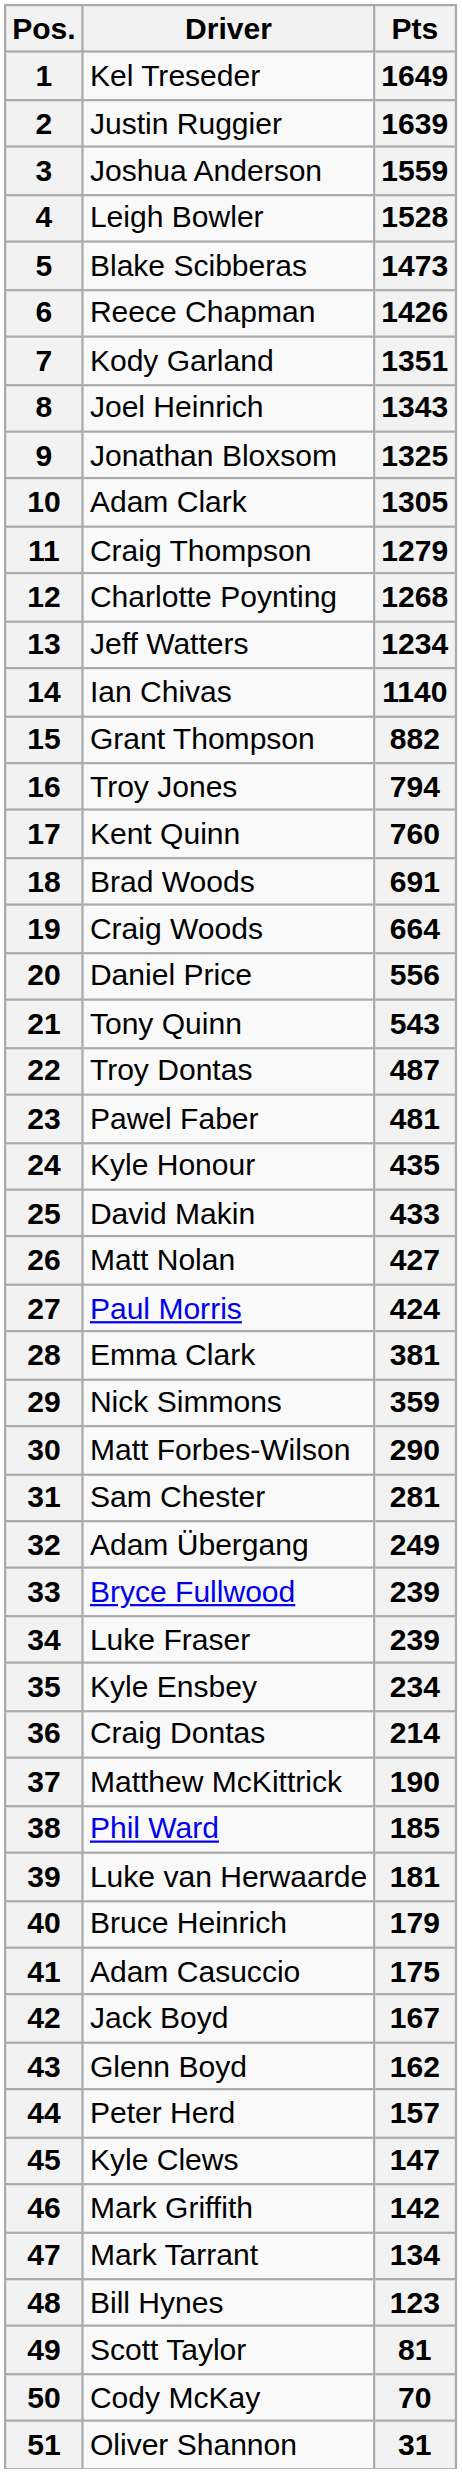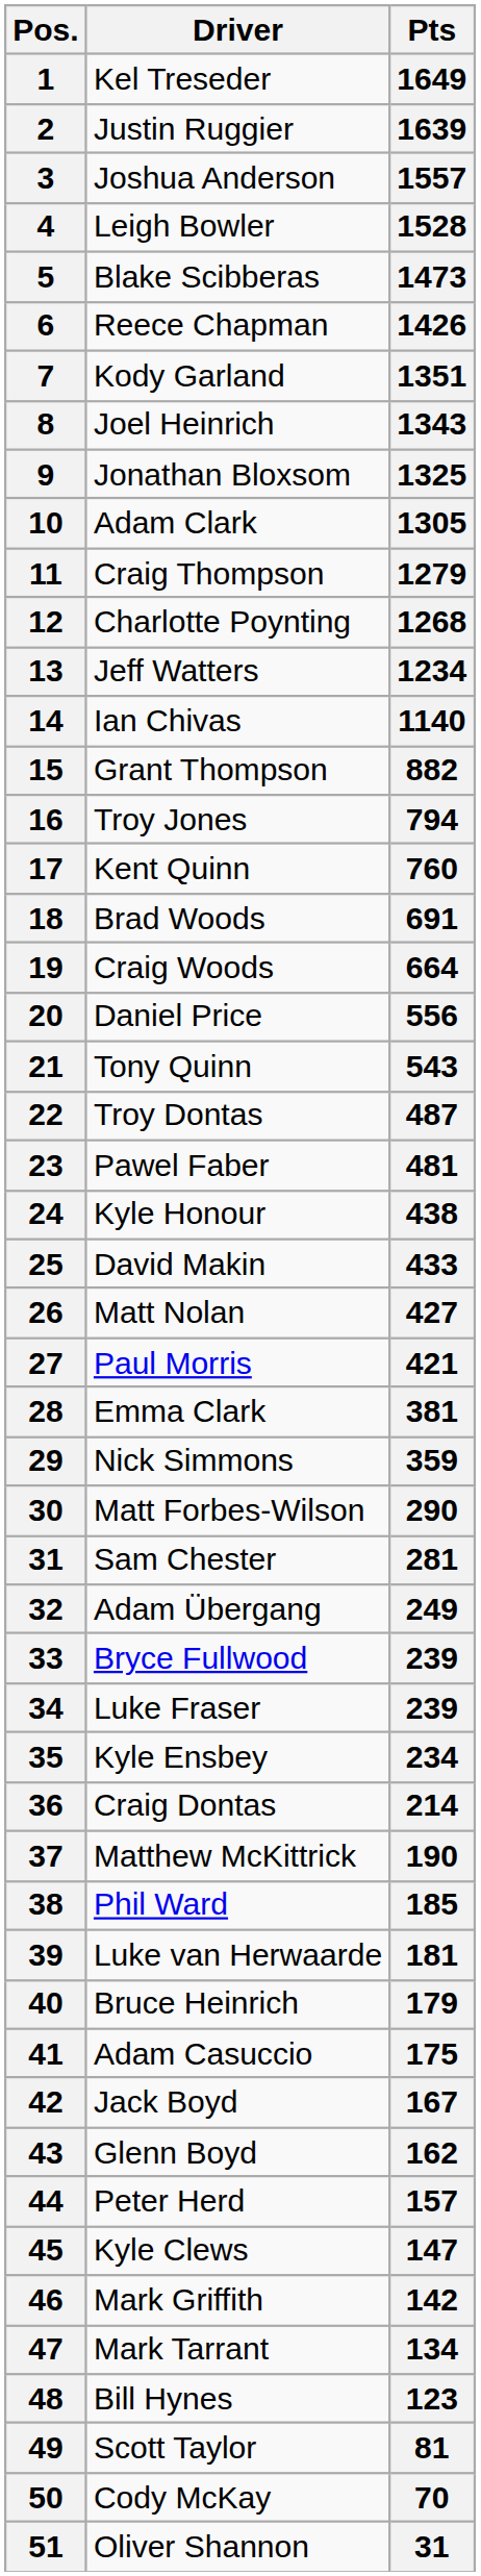 <table class="wikitable" style="font-size: 85%;">
 <tr>
 <th>Pos.</th>
 <th>Driver</th>
 <th>Pts</th>
 </tr>
 <tr>
 <th>1</th>
 <td>Kel Treseder</td>
 <th>1649</th>
 </tr>
 <tr>
 <th>2</th>
 <td>Justin Ruggier</td>
 <th>1639</th>
 </tr>
 <tr>
 <th>3</th>
 <td>Joshua Anderson</td>
-<th>1559</th>
+<th>1557</th>
 </tr>
 <tr>
 <th>4</th>
 <td>Leigh Bowler</td>
 <th>1528</th>
 </tr>
 <tr>
 <th>5</th>
 <td>Blake Scibberas</td>
 <th>1473</th>
 </tr>
 <tr>
 <th>6</th>
 <td>Reece Chapman</td>
 <th>1426</th>
 </tr>
 <tr>
 <th>7</th>
 <td>Kody Garland</td>
 <th>1351</th>
 </tr>
 <tr>
 <th>8</th>
 <td>Joel Heinrich</td>
 <th>1343</th>
 </tr>
 <tr>
 <th>9</th>
 <td>Jonathan Bloxsom</td>
 <th>1325</th>
 </tr>
 <tr>
 <th>10</th>
 <td>Adam Clark</td>
 <th>1305</th>
 </tr>
 <tr>
 <th>11</th>
 <td>Craig Thompson</td>
 <th>1279</th>
 </tr>
 <tr>
 <th>12</th>
 <td>Charlotte Poynting</td>
 <th>1268</th>
 </tr>
 <tr>
 <th>13</th>
 <td>Jeff Watters</td>
 <th>1234</th>
 </tr>
 <tr>
 <th>14</th>
 <td>Ian Chivas</td>
 <th>1140</th>
 </tr>
 <tr>
 <th>15</th>
 <td>Grant Thompson</td>
 <th>882</th>
 </tr>
 <tr>
 <th>16</th>
 <td>Troy Jones</td>
 <th>794</th>
 </tr>
 <tr>
 <th>17</th>
 <td>Kent Quinn</td>
 <th>760</th>
 </tr>
 <tr>
 <th>18</th>
 <td>Brad Woods</td>
 <th>691</th>
 </tr>
 <tr>
 <th>19</th>
 <td>Craig Woods</td>
 <th>664</th>
 </tr>
 <tr>
 <th>20</th>
 <td>Daniel Price</td>
 <th>556</th>
 </tr>
 <tr>
 <th>21</th>
 <td>Tony Quinn</td>
 <th>543</th>
 </tr>
 <tr>
 <th>22</th>
 <td>Troy Dontas</td>
 <th>487</th>
 </tr>
 <tr>
 <th>23</th>
 <td>Pawel Faber</td>
 <th>481</th>
 </tr>
 <tr>
 <th>24</th>
 <td>Kyle Honour</td>
-<th>435</th>
+<th>438</th>
 </tr>
 <tr>
 <th>25</th>
 <td>David Makin</td>
 <th>433</th>
 </tr>
 <tr>
 <th>26</th>
 <td>Matt Nolan</td>
 <th>427</th>
 </tr>
 <tr>
 <th>27</th>
 <td><a href='#'>Paul Morris</a></td>
-<th>424</th>
+<th>421</th>
 </tr>
 <tr>
 <th>28</th>
 <td>Emma Clark</td>
 <th>381</th>
 </tr>
 <tr>
 <th>29</th>
 <td>Nick Simmons</td>
 <th>359</th>
 </tr>
 <tr>
 <th>30</th>
 <td>Matt Forbes-Wilson</td>
 <th>290</th>
 </tr>
 <tr>
 <th>31</th>
 <td>Sam Chester</td>
 <th>281</th>
 </tr>
 <tr>
 <th>32</th>
 <td>Adam Übergang</td>
 <th>249</th>
 </tr>
 <tr>
 <th>33</th>
 <td><a href='#'>Bryce Fullwood</a></td>
 <th>239</th>
 </tr>
 <tr>
 <th>34</th>
 <td>Luke Fraser</td>
 <th>239</th>
 </tr>
 <tr>
 <th>35</th>
 <td>Kyle Ensbey</td>
 <th>234</th>
 </tr>
 <tr>
 <th>36</th>
 <td>Craig Dontas</td>
 <th>214</th>
 </tr>
 <tr>
 <th>37</th>
 <td>Matthew McKittrick</td>
 <th>190</th>
 </tr>
 <tr>
 <th>38</th>
 <td><a href='#'>Phil Ward</a></td>
 <th>185</th>
 </tr>
 <tr>
 <th>39</th>
 <td>Luke van Herwaarde</td>
 <th>181</th>
 </tr>
 <tr>
 <th>40</th>
 <td>Bruce Heinrich</td>
 <th>179</th>
 </tr>
 <tr>
 <th>41</th>
 <td>Adam Casuccio</td>
 <th>175</th>
 </tr>
 <tr>
 <th>42</th>
 <td>Jack Boyd</td>
 <th>167</th>
 </tr>
 <tr>
 <th>43</th>
 <td>Glenn Boyd</td>
 <th>162</th>
 </tr>
 <tr>
 <th>44</th>
 <td>Peter Herd</td>
 <th>157</th>
 </tr>
 <tr>
 <th>45</th>
 <td>Kyle Clews</td>
 <th>147</th>
 </tr>
 <tr>
 <th>46</th>
 <td>Mark Griffith</td>
 <th>142</th>
 </tr>
 <tr>
 <th>47</th>
 <td>Mark Tarrant</td>
 <th>134</th>
 </tr>
 <tr>
 <th>48</th>
 <td>Bill Hynes</td>
 <th>123</th>
 </tr>
 <tr>
 <th>49</th>
 <td>Scott Taylor</td>
 <th>81</th>
 </tr>
 <tr>
 <th>50</th>
 <td>Cody McKay</td>
 <th>70</th>
 </tr>
 <tr>
 <th>51</th>
 <td>Oliver Shannon</td>
 <th>31</th>
 </tr>
 </table>
